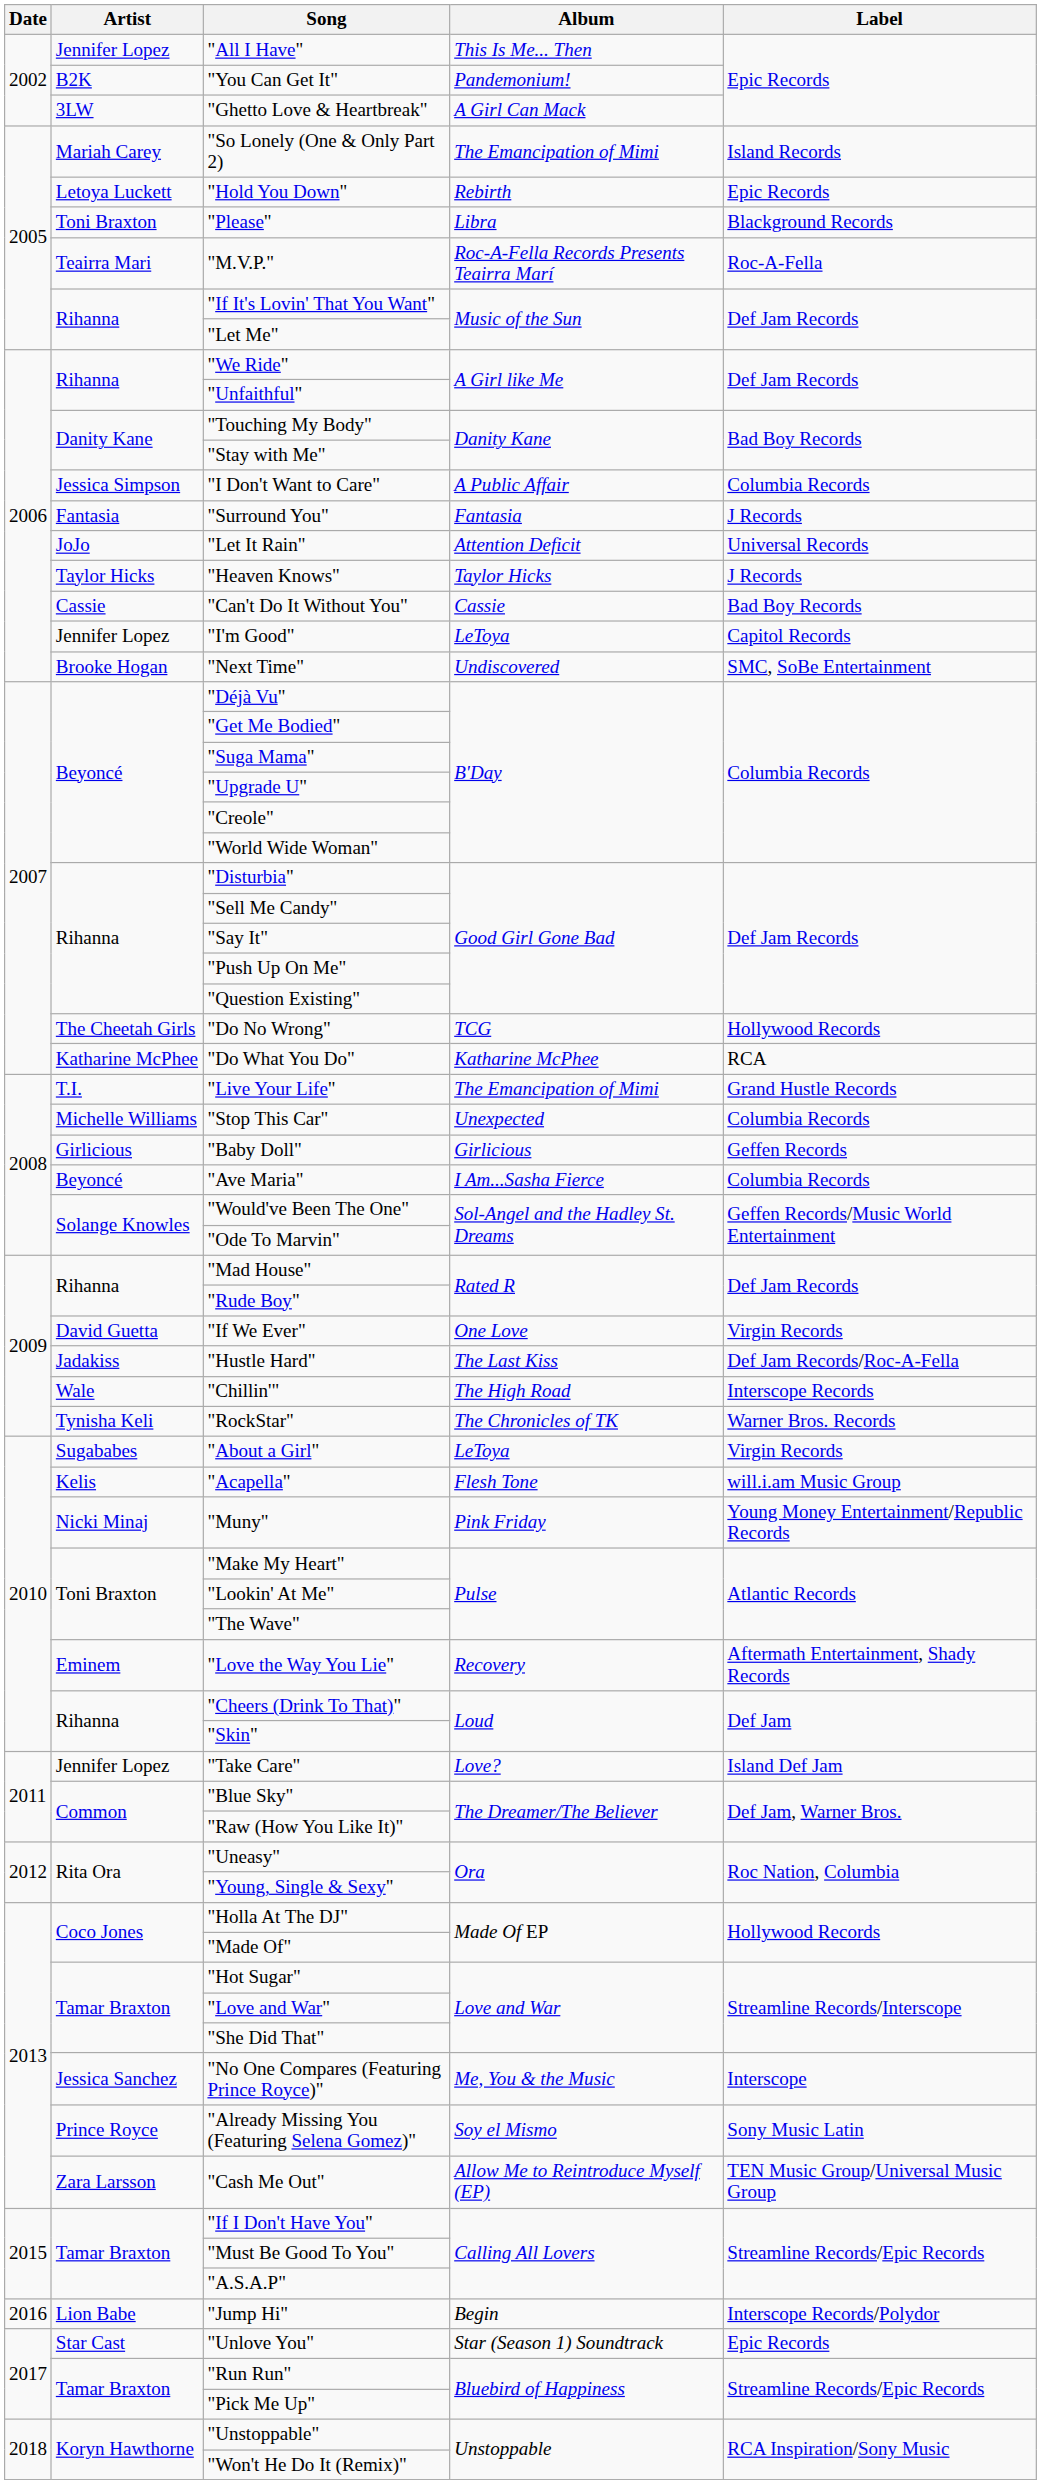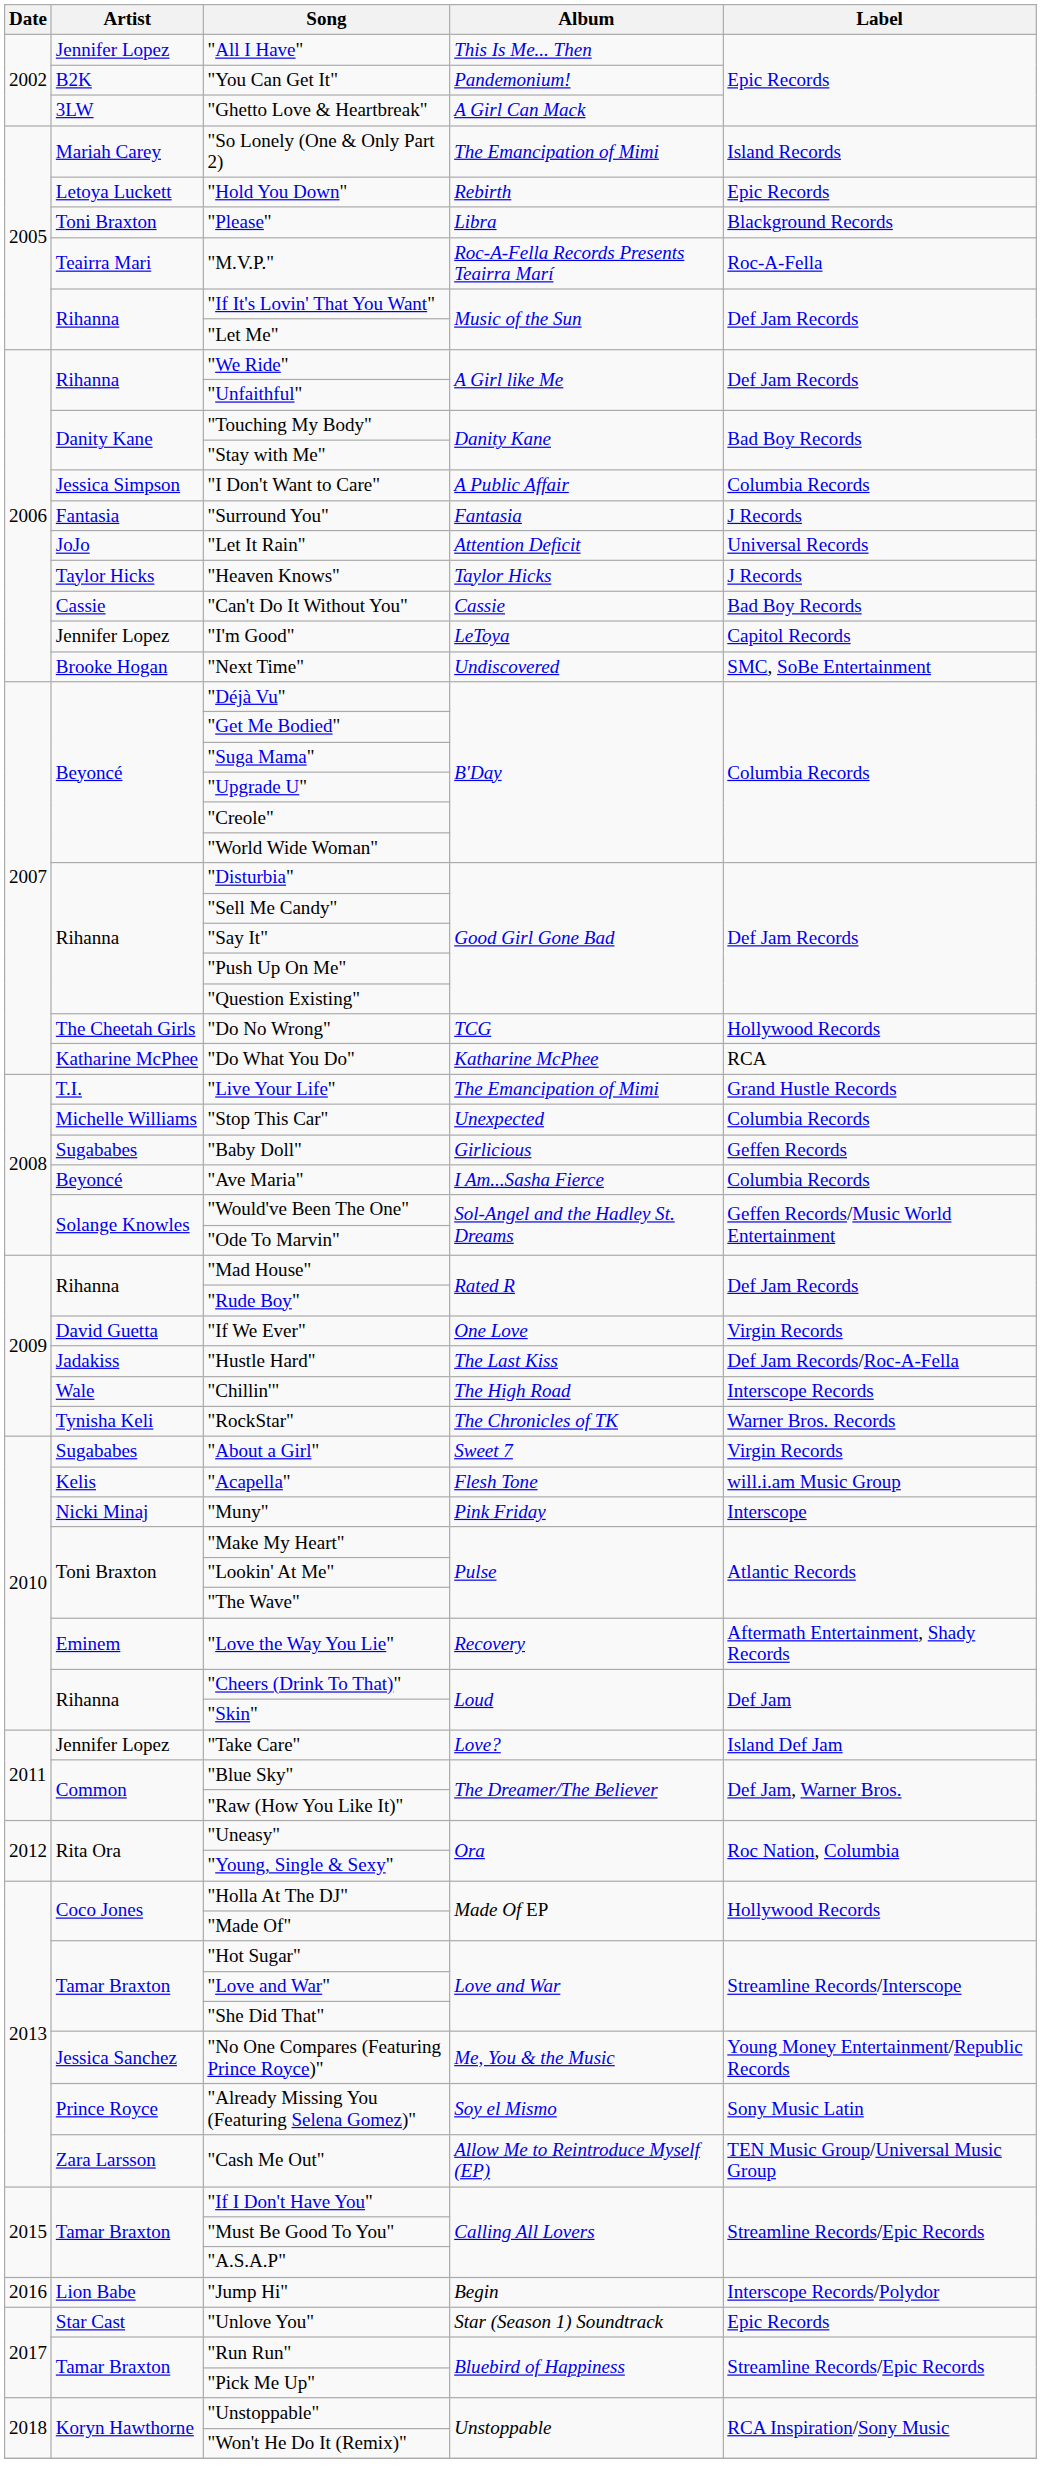 <table class="wikitable">
 <tr>
 <th>Date</th>
 <th width="120">Artist</th>
 <th width="200">Song</th>
 <th>Album</th>
 <th>Label</th>
 </tr>
 <tr>
 <td rowspan="3">2002</td>
 <td><a href='#'>Jennifer Lopez</a></td>
 <td>"<a href='#'>All I Have</a>"</td>
 <td><em><a href='#'>This Is Me... Then</a></em></td>
 <td rowspan="3"><a href='#'>Epic Records</a></td>
 </tr>
 <tr>
 <td><a href='#'>B2K</a></td>
 <td>"You Can Get It"</td>
 <td><em><a href='#'>Pandemonium!</a></em></td>
 </tr>
 <tr>
 <td><a href='#'>3LW</a></td>
 <td>"Ghetto Love & Heartbreak"</td>
 <td><em><a href='#'>A Girl Can Mack</a></em></td>
 </tr>
 <tr>
 <td rowspan="6">2005</td>
 <td><a href='#'>Mariah Carey</a></td>
 <td>"So Lonely (One & Only Part 2)</td>
 <td><em><a href='#'>The Emancipation of Mimi</a></em></td>
 <td><a href='#'>Island Records</a></td>
 </tr>
 <tr>
 <td><a href='#'>Letoya Luckett</a></td>
 <td>"<a href='#'>Hold You Down</a>"</td>
 <td><a href='#'><em>Rebirth</em></a></td>
 <td><a href='#'>Epic Records</a></td>
 </tr>
 <tr>
 <td><a href='#'>Toni Braxton</a></td>
 <td>"<a href='#'>Please</a>"</td>
 <td><a href='#'><em>Libra</em></a></td>
 <td><a href='#'>Blackground Records</a></td>
 </tr>
 <tr>
 <td><a href='#'>Teairra Mari</a></td>
 <td>"M.V.P."</td>
 <td><em><a href='#'>Roc-A-Fella Records Presents Teairra Marí</a></em></td>
 <td><a href='#'>Roc-A-Fella</a></td>
 </tr>
 <tr>
 <td rowspan=2><a href='#'>Rihanna</a></td>
 <td>"<a href='#'>If It's Lovin' That You Want</a>"</td>
 <td rowspan=2><em><a href='#'>Music of the Sun</a></em></td>
 <td rowspan=2><a href='#'>Def Jam Records</a></td>
 </tr>
 <tr>
 <td>"Let Me"</td>
 </tr>
 <tr>
 <td rowspan=11>2006</td>
 <td rowspan=2><a href='#'>Rihanna</a></td>
 <td>"<a href='#'>We Ride</a>"</td>
 <td rowspan=2><em><a href='#'>A Girl like Me</a></em></td>
 <td rowspan=2><a href='#'>Def Jam Records</a></td>
 </tr>
 <tr>
 <td>"<a href='#'>Unfaithful</a>"</td>
 </tr>
 <tr>
 <td rowspan=2><a href='#'>Danity Kane</a></td>
 <td>"Touching My Body"</td>
 <td rowspan=2><em><a href='#'>Danity Kane</a></em></td>
 <td rowspan=2><a href='#'>Bad Boy Records</a></td>
 </tr>
 <tr>
 <td>"Stay with Me"</td>
 </tr>
 <tr>
 <td><a href='#'>Jessica Simpson</a></td>
 <td>"I Don't Want to Care"</td>
 <td><em><a href='#'>A Public Affair</a></em></td>
 <td><a href='#'>Columbia Records</a></td>
 </tr>
 <tr>
 <td><a href='#'>Fantasia</a></td>
 <td>"Surround You"</td>
 <td><em><a href='#'>Fantasia</a></em></td>
 <td><a href='#'>J Records</a></td>
 </tr>
 <tr>
 <td><a href='#'>JoJo</a></td>
 <td>"Let It Rain"</td>
 <td><a href='#'><em>Attention Deficit</em></a></td>
 <td><a href='#'>Universal Records</a></td>
 </tr>
 <tr>
 <td><a href='#'>Taylor Hicks</a></td>
 <td>"Heaven Knows"</td>
 <td><em><a href='#'>Taylor Hicks</a></em></td>
 <td><a href='#'>J Records</a></td>
 </tr>
 <tr>
 <td><a href='#'>Cassie</a></td>
 <td>"Can't Do It Without You"</td>
 <td><a href='#'><em>Cassie</em></a></td>
 <td><a href='#'>Bad Boy Records</a></td>
 </tr>
 <tr>
 <td>Jennifer Lopez</td>
 <td>"I'm Good"</td>
 <td><em><a href='#'>LeToya</a></em></td>
 <td><a href='#'>Capitol Records</a></td>
 </tr>
 <tr>
 <td><a href='#'>Brooke Hogan</a></td>
 <td>"Next Time"</td>
 <td><a href='#'><em>Undiscovered</em></a></td>
 <td><a href='#'>SMC</a>, <a href='#'>SoBe Entertainment</a></td>
 </tr>
 <tr>
 <td rowspan="13">2007</td>
 <td rowspan="6"><a href='#'>Beyoncé</a></td>
 <td>"<a href='#'>Déjà Vu</a>"</td>
 <td rowspan="6"><em><a href='#'>B'Day</a></em></td>
 <td rowspan="6"><a href='#'>Columbia Records</a></td>
 </tr>
 <tr>
 <td>"<a href='#'>Get Me Bodied</a>"</td>
 </tr>
 <tr>
 <td>"<a href='#'>Suga Mama</a>"</td>
 </tr>
 <tr>
 <td>"<a href='#'>Upgrade U</a>"</td>
 </tr>
 <tr>
 <td>"Creole"</td>
 </tr>
 <tr>
 <td>"World Wide Woman"</td>
 </tr>
 <tr>
 <td rowspan="5">Rihanna</td>
 <td>"<a href='#'>Disturbia</a>"</td>
 <td rowspan="5"><em><a href='#'>Good Girl Gone Bad</a></em></td>
 <td rowspan="5"><a href='#'>Def Jam Records</a></td>
 </tr>
 <tr>
 <td>"Sell Me Candy"</td>
 </tr>
 <tr>
 <td>"Say It"</td>
 </tr>
 <tr>
 <td>"Push Up On Me"</td>
 </tr>
 <tr>
 <td>"Question Existing"</td>
 </tr>
 <tr>
 <td><a href='#'>The Cheetah Girls</a></td>
 <td>"Do No Wrong"</td>
 <td><em><a href='#'>TCG</a></em></td>
 <td><a href='#'>Hollywood Records</a></td>
 </tr>
 <tr>
 <td><a href='#'>Katharine McPhee</a></td>
 <td>"Do What You Do"</td>
 <td><a href='#'><em>Katharine McPhee</em></a></td>
 <td>RCA</td>
 </tr>
 <tr>
 <td rowspan="6">2008</td>
 <td><a href='#'>T.I.</a></td>
 <td>"<a href='#'>Live Your Life</a>"</td>
 <td><em><a href='#'>The Emancipation of Mimi</a></em></td>
 <td><a href='#'>Grand Hustle Records</a></td>
 </tr>
 <tr>
 <td><a href='#'>Michelle Williams</a></td>
 <td>"Stop This Car"</td>
 <td><a href='#'><em>Unexpected</em></a></td>
 <td><a href='#'>Columbia Records</a></td>
 </tr>
 <tr>
-<td><a href='#'>Girlicious</a></td>
+<td><a href='#'>Sugababes</a></td>
 <td>"Baby Doll"</td>
 <td><a href='#'><em>Girlicious</em></a></td>
 <td><a href='#'>Geffen Records</a></td>
 </tr>
 <tr>
 <td><a href='#'>Beyoncé</a></td>
 <td>"Ave Maria"</td>
 <td><em><a href='#'>I Am...Sasha Fierce</a></em></td>
 <td><a href='#'>Columbia Records</a></td>
 </tr>
 <tr>
 <td rowspan=2><a href='#'>Solange Knowles</a></td>
 <td>"Would've Been The One"</td>
 <td rowspan=2><em><a href='#'>Sol-Angel and the Hadley St. Dreams</a></em></td>
 <td rowspan=2><a href='#'>Geffen Records</a>/<a href='#'>Music World Entertainment</a></td>
 </tr>
 <tr>
 <td>"Ode To Marvin"</td>
 </tr>
 <tr>
 <td rowspan=6>2009</td>
 <td rowspan=2>Rihanna</td>
 <td>"Mad House"</td>
 <td rowspan=2><em><a href='#'>Rated R</a></em></td>
 <td rowspan=2><a href='#'>Def Jam Records</a></td>
 </tr>
 <tr>
 <td>"<a href='#'>Rude Boy</a>"</td>
 </tr>
 <tr>
 <td><a href='#'>David Guetta</a></td>
 <td>"If We Ever"</td>
 <td><a href='#'><em>One Love</em></a></td>
 <td><a href='#'>Virgin Records</a></td>
 </tr>
 <tr>
 <td><a href='#'>Jadakiss</a></td>
 <td>"Hustle Hard"</td>
 <td><a href='#'><em>The Last Kiss</em></a></td>
 <td><a href='#'>Def Jam Records</a>/<a href='#'>Roc-A-Fella</a></td>
 </tr>
 <tr>
 <td><a href='#'>Wale</a></td>
 <td>"Chillin'"</td>
 <td><em><a href='#'>The High Road</a></em></td>
 <td><a href='#'>Interscope Records</a></td>
 </tr>
 <tr>
 <td><a href='#'>Tynisha Keli</a></td>
 <td>"RockStar"</td>
 <td><em><a href='#'>The Chronicles of TK</a></em></td>
 <td><a href='#'>Warner Bros. Records</a></td>
 </tr>
 <tr>
 <td rowspan="9">2010</td>
 <td><a href='#'>Sugababes</a></td>
 <td>"<a href='#'>About a Girl</a>"</td>
-<td><em><a href='#'>LeToya</a></em></td>
+<td><em><a href='#'>Sweet 7</a></em></td>
 <td><a href='#'>Virgin Records</a></td>
 </tr>
 <tr>
 <td><a href='#'>Kelis</a></td>
 <td>"<a href='#'>Acapella</a>"</td>
 <td><em><a href='#'>Flesh Tone</a></em></td>
 <td><a href='#'>will.i.am Music Group</a></td>
 </tr>
 <tr>
 <td><a href='#'>Nicki Minaj</a></td>
 <td>"Muny"</td>
 <td><em><a href='#'>Pink Friday</a></em></td>
-<td><a href='#'>Young Money Entertainment</a>/<a href='#'>Republic Records</a></td>
+<td rowspan="1"><a href='#'>Interscope</a></td>
 </tr>
 <tr>
 <td rowspan="3">Toni Braxton</td>
 <td>"Make My Heart"</td>
 <td rowspan="3"><a href='#'><em>Pulse</em></a></td>
 <td rowspan="3"><a href='#'>Atlantic Records</a></td>
 </tr>
 <tr>
 <td>"Lookin' At Me"</td>
 </tr>
 <tr>
 <td>"The Wave"</td>
 </tr>
 <tr>
 <td><a href='#'>Eminem</a></td>
 <td>"<a href='#'>Love the Way You Lie</a>"</td>
 <td><em><a href='#'>Recovery</a></em></td>
 <td><a href='#'>Aftermath Entertainment</a>, <a href='#'>Shady Records</a></td>
 </tr>
 <tr>
 <td rowspan="2">Rihanna</td>
 <td>"<a href='#'>Cheers (Drink To That)</a>"</td>
 <td rowspan="2"><a href='#'><em>Loud</em></a></td>
 <td rowspan="2"><a href='#'>Def Jam</a></td>
 </tr>
 <tr>
 <td>"<a href='#'>Skin</a>"</td>
 </tr>
 <tr>
 <td rowspan="3">2011</td>
 <td>Jennifer Lopez</td>
 <td>"Take Care"</td>
 <td><em><a href='#'>Love?</a></em></td>
 <td><a href='#'>Island Def Jam</a></td>
 </tr>
 <tr>
 <td rowspan="2"><a href='#'>Common</a></td>
 <td>"Blue Sky"</td>
 <td rowspan="2"><em><a href='#'>The Dreamer/The Believer</a></em></td>
 <td rowspan="2"><a href='#'>Def Jam</a>, <a href='#'>Warner Bros.</a></td>
 </tr>
 <tr>
 <td>"Raw (How You Like It)"</td>
 </tr>
 <tr>
 <td rowspan="2">2012</td>
 <td rowspan="2">Rita Ora</td>
 <td>"Uneasy"</td>
 <td rowspan="2"><em><a href='#'>Ora</a></em></td>
 <td rowspan="2"><a href='#'>Roc Nation</a>, <a href='#'>Columbia</a></td>
 </tr>
 <tr>
 <td>"<a href='#'>Young, Single & Sexy</a>"</td>
 </tr>
 <tr>
 <td rowspan="8">2013</td>
 <td rowspan="2"><a href='#'>Coco Jones</a></td>
 <td>"Holla At The DJ"</td>
 <td rowspan="2"><em>Made Of</em> EP</td>
 <td rowspan="2"><a href='#'>Hollywood Records</a></td>
 </tr>
 <tr>
 <td>"Made Of"</td>
 </tr>
 <tr>
 <td rowspan="3"><a href='#'>Tamar Braxton</a></td>
 <td>"Hot Sugar"</td>
 <td rowspan="3"><a href='#'><em>Love and War</em></a></td>
 <td rowspan="3"><a href='#'>Streamline Records</a>/<a href='#'>Interscope</a></td>
 </tr>
 <tr>
 <td>"<a href='#'>Love and War</a>"</td>
 </tr>
 <tr>
 <td>"She Did That"</td>
 </tr>
 <tr>
 <td><a href='#'>Jessica Sanchez</a></td>
 <td>"No One Compares (Featuring <a href='#'>Prince Royce</a>)"</td>
 <td><em><a href='#'>Me, You & the Music</a></em></td>
-<td rowspan="1"><a href='#'>Interscope</a></td>
+<td><a href='#'>Young Money Entertainment</a>/<a href='#'>Republic Records</a></td>
 </tr>
 <tr>
 <td><a href='#'>Prince Royce</a></td>
 <td>"Already Missing You (Featuring <a href='#'>Selena Gomez</a>)"</td>
 <td><em><a href='#'>Soy el Mismo</a></em></td>
 <td><a href='#'>Sony Music Latin</a></td>
 </tr>
 <tr>
 <td><a href='#'>Zara Larsson</a></td>
 <td>"Cash Me Out"</td>
 <td><em><a href='#'>Allow Me to Reintroduce Myself (EP)</a></em></td>
 <td rowspan="1"><a href='#'>TEN Music Group</a>/<a href='#'>Universal Music Group</a></td>
 </tr>
 <tr>
 <td rowspan="3">2015</td>
 <td rowspan="3"><a href='#'>Tamar Braxton</a></td>
 <td>"<a href='#'>If I Don't Have You</a>"</td>
 <td rowspan="3"><em><a href='#'>Calling All Lovers</a></em></td>
 <td rowspan="3"><a href='#'>Streamline Records</a>/<a href='#'>Epic Records</a></td>
 </tr>
 <tr>
 <td>"Must Be Good To You"</td>
 </tr>
 <tr>
 <td>"A.S.A.P"</td>
 </tr>
 <tr>
 <td rowspan="1">2016</td>
 <td rowspan="1"><a href='#'>Lion Babe</a></td>
 <td>"Jump Hi"</td>
 <td rowspan="1"><em>Begin</em></td>
 <td rowspan="1"><a href='#'>Interscope Records</a>/<a href='#'>Polydor</a></td>
 </tr>
 <tr>
 <td rowspan="3">2017</td>
 <td rowspan="1"><a href='#'>Star Cast</a></td>
 <td>"Unlove You"</td>
 <td rowspan="1"><em>Star (Season 1) Soundtrack</em></td>
 <td rowspan="1"><a href='#'>Epic Records</a></td>
 </tr>
 <tr>
 <td rowspan="2"><a href='#'>Tamar Braxton</a></td>
 <td>"Run Run"</td>
 <td rowspan="2"><em><a href='#'>Bluebird of Happiness</a></em></td>
 <td rowspan="2"><a href='#'>Streamline Records</a>/<a href='#'>Epic Records</a></td>
 </tr>
 <tr>
 <td>"Pick Me Up"</td>
 </tr>
 <tr>
 <td rowspan="2">2018</td>
 <td rowspan="2"><a href='#'>Koryn Hawthorne</a></td>
 <td>"Unstoppable"</td>
 <td rowspan="2"><em>Unstoppable</em></td>
 <td rowspan="2"><a href='#'>RCA Inspiration</a>/<a href='#'>Sony Music</a></td>
 </tr>
 <tr>
 <td>"Won't He Do It (Remix)"</td>
 </tr>
 <tr>
 </tr>
 </table>
